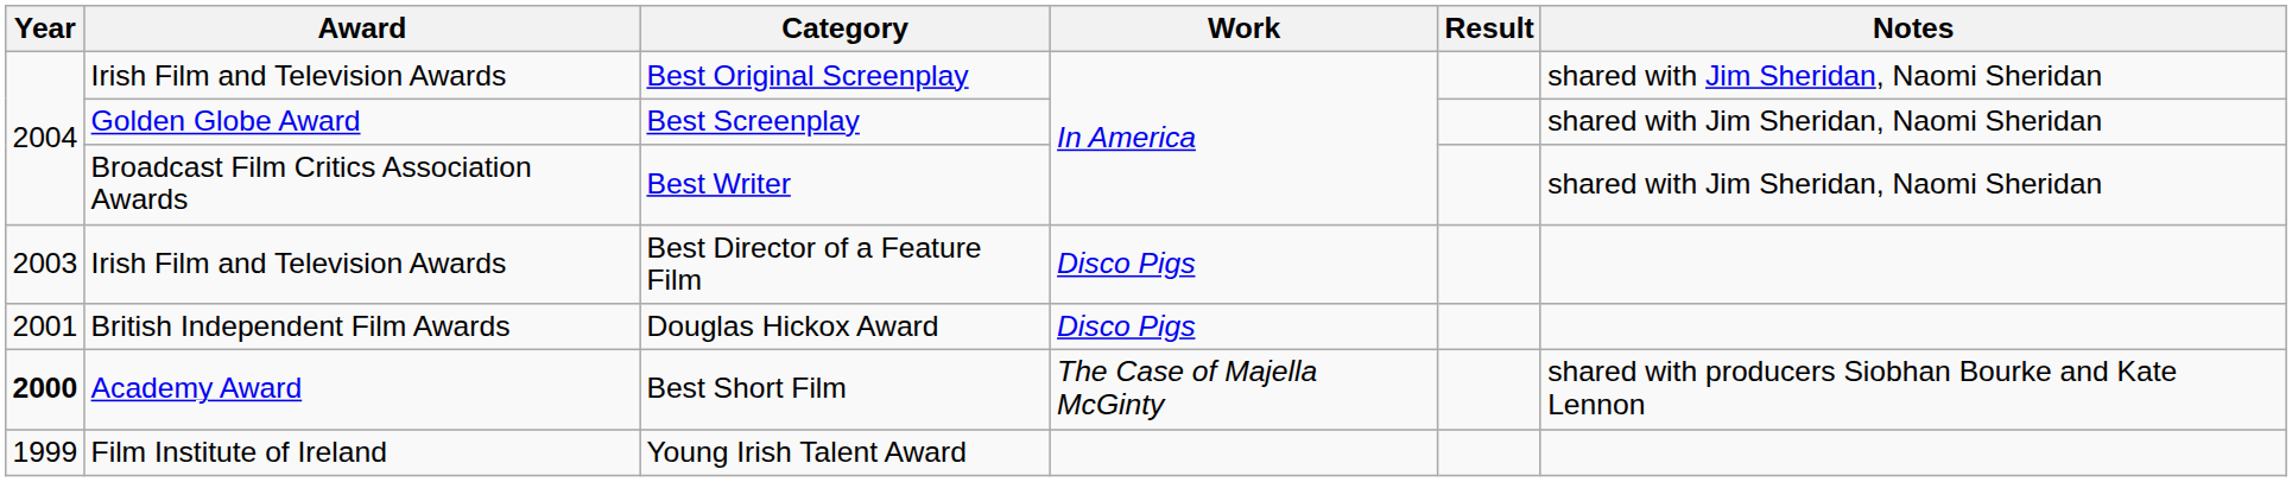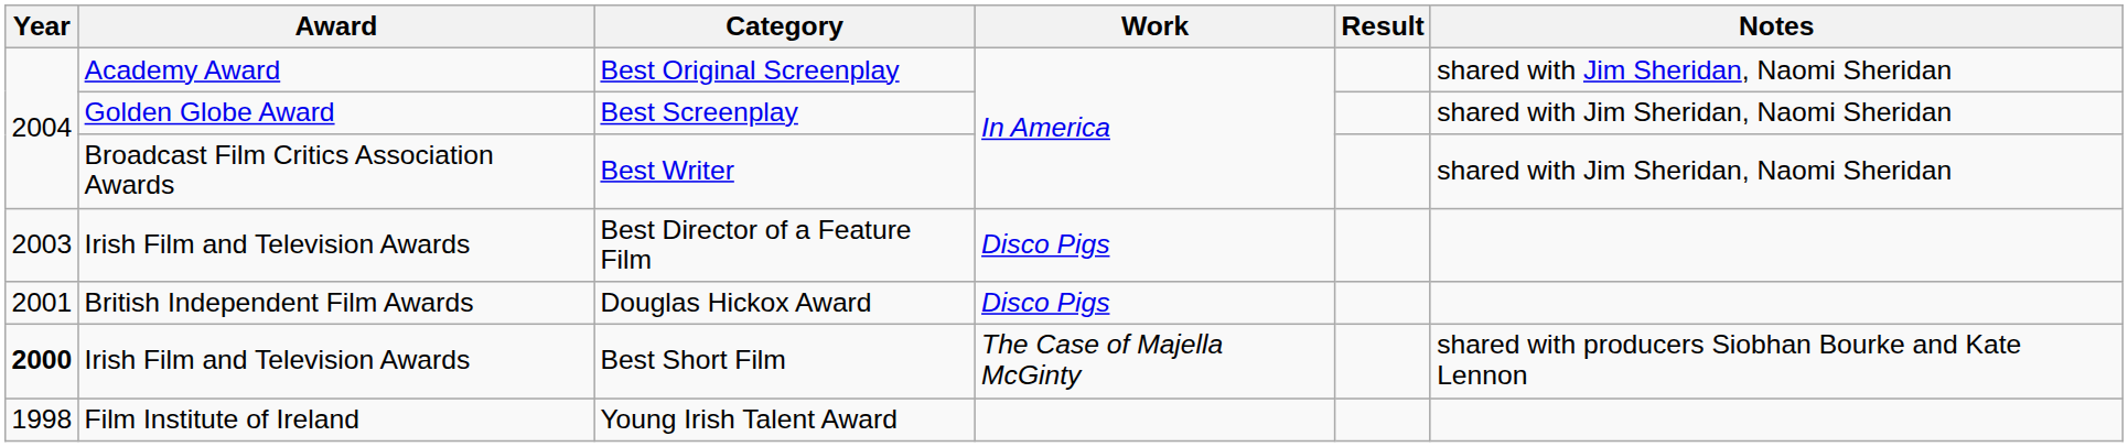 <table class="wikitable">
 <tr>
 <th>Year</th>
 <th>Award</th>
 <th>Category</th>
 <th>Work</th>
 <th>Result</th>
 <th>Notes</th>
 </tr>
 <tr>
 <td rowspan="3">2004</td>
-<td>Irish Film and Television Awards</td>
+<td><a href='#'>Academy Award</a></td>
 <td><a href='#'>Best Original Screenplay</a></td>
 <td rowspan="3"><em><a href='#'>In America</a></em></td>
 <td></td>
 <td>shared with <a href='#'>Jim Sheridan</a>, Naomi Sheridan </td>
 </tr>
 <tr>
 <td><a href='#'>Golden Globe Award</a></td>
 <td><a href='#'>Best Screenplay</a></td>
 <td></td>
 <td>shared with Jim Sheridan, Naomi Sheridan </td>
 </tr>
 <tr>
 <td>Broadcast Film Critics Association Awards</td>
 <td><a href='#'>Best Writer</a></td>
 <td></td>
 <td>shared with Jim Sheridan, Naomi Sheridan </td>
 </tr>
 <tr>
 <td>2003</td>
 <td>Irish Film and Television Awards</td>
 <td>Best Director of a Feature Film</td>
 <td><em><a href='#'>Disco Pigs</a></em></td>
 <td></td>
 <td></td>
 </tr>
 <tr>
 <td>2001</td>
 <td>British Independent Film Awards</td>
 <td>Douglas Hickox Award</td>
 <td><em><a href='#'>Disco Pigs</a></em></td>
 <td></td>
 <td></td>
 </tr>
 <tr>
 <td><strong>2000</strong></td>
-<td><a href='#'>Academy Award</a></td>
+<td>Irish Film and Television Awards</td>
 <td>Best Short Film</td>
 <td><em>The Case of Majella McGinty</em></td>
 <td></td>
 <td>shared with producers Siobhan Bourke and Kate Lennon</td>
 </tr>
 <tr>
-<td>1999</td>
+<td>1998</td>
 <td>Film Institute of Ireland</td>
 <td>Young Irish Talent Award</td>
 <td></td>
 <td></td>
 <td></td>
 </tr>
 </table>
